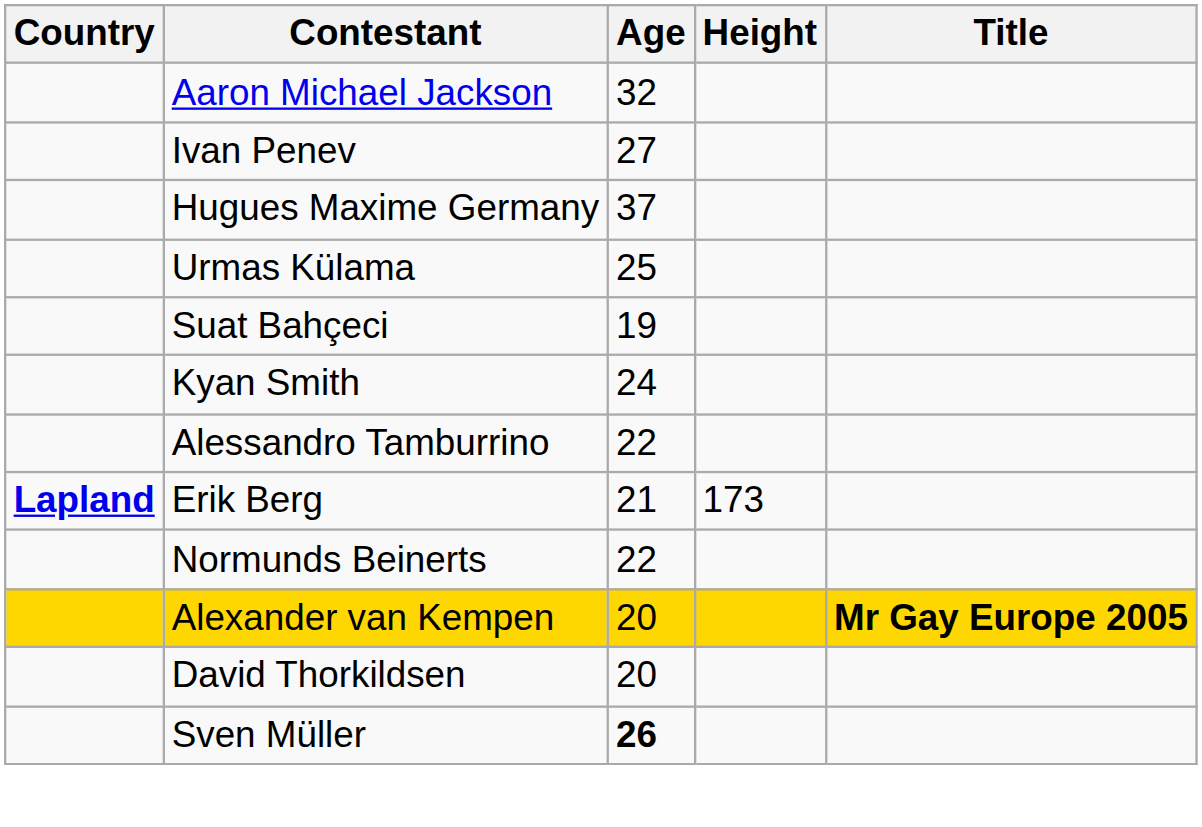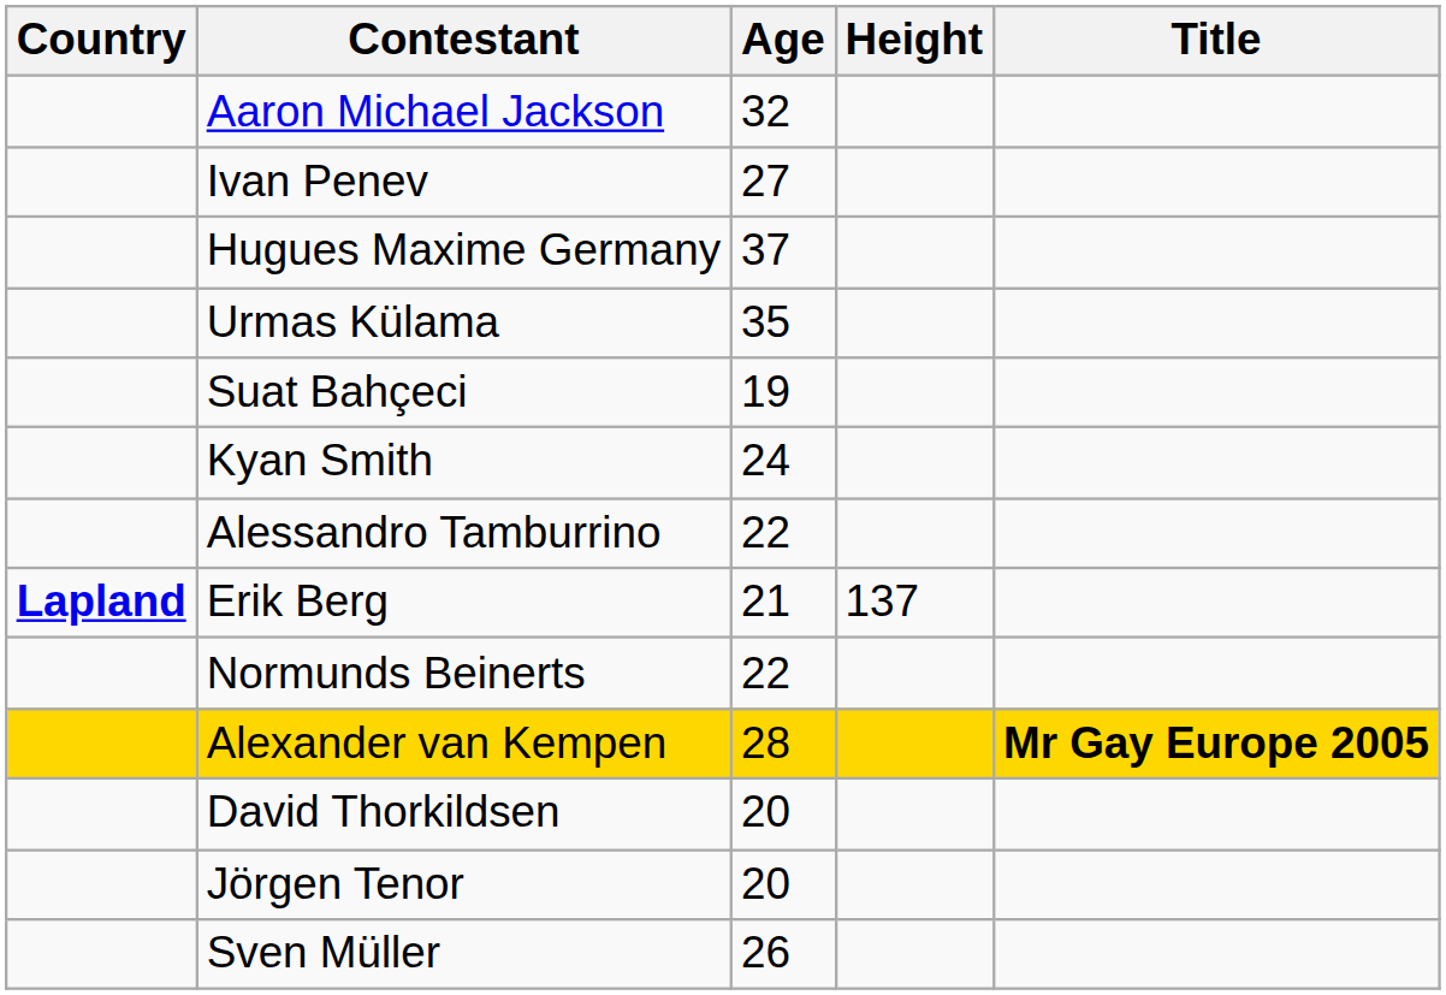 <table class="sortable wikitable">
 <tr>
 <th>Country</th>
 <th>Contestant</th>
 <th>Age</th>
 <th>Height</th>
 <th>Title</th>
 </tr>
 <tr>
 <td><strong></strong></td>
 <td><a href='#'>Aaron Michael Jackson</a></td>
 <td>32</td>
 <td></td>
 <td></td>
 </tr>
 <tr>
 <td><strong></strong></td>
 <td>Ivan Penev</td>
 <td>27</td>
 <td></td>
 <td></td>
 </tr>
 <tr>
 <td><strong></strong></td>
 <td>Hugues Maxime Germany</td>
 <td>37</td>
 <td></td>
 <td></td>
 </tr>
 <tr>
 <td><strong></strong></td>
 <td>Urmas Külama</td>
-<td>25</td>
+<td>35</td>
 <td></td>
 <td></td>
 </tr>
 <tr>
 <td><strong></strong></td>
 <td>Suat Bahçeci</td>
 <td>19</td>
 <td></td>
 <td></td>
 </tr>
 <tr>
 <td><strong></strong></td>
 <td>Kyan Smith</td>
 <td>24</td>
 <td></td>
 <td></td>
 </tr>
 <tr>
 <td><strong></strong></td>
 <td>Alessandro Tamburrino</td>
 <td>22</td>
 <td></td>
 <td></td>
 </tr>
 <tr>
 <td> <strong><a href='#'>Lapland</a></strong></td>
 <td>Erik Berg</td>
 <td>21</td>
-<td>173</td>
+<td>137</td>
 <td></td>
 </tr>
 <tr>
 <td><strong></strong></td>
 <td>Normunds Beinerts</td>
 <td>22</td>
 <td></td>
 <td></td>
 </tr>
 <tr style="background:gold">
 <td><strong></strong></td>
 <td>Alexander van Kempen</td>
-<td>20</td>
+<td>28</td>
 <td></td>
 <td><strong>Mr Gay Europe 2005</strong></td>
 </tr>
 <tr>
 <td><strong></strong></td>
 <td>David Thorkildsen</td>
 <td>20</td>
 <td></td>
 <td></td>
 </tr>
 <tr>
 <td><strong></strong></td>
+<td>Jörgen Tenor</td>
+<td>20</td>
+<td></td>
+<td></td>
+</tr>
+<tr>
+<td><strong></strong></td>
 <td>Sven Müller</td>
-<td><strong>26</strong></td>
+<td>26</td>
 <td></td>
 <td></td>
 </tr>
 </table>
